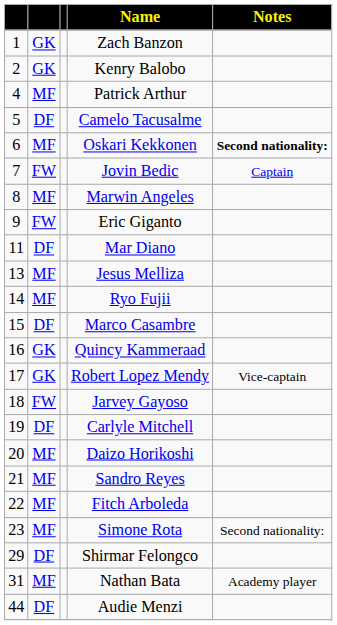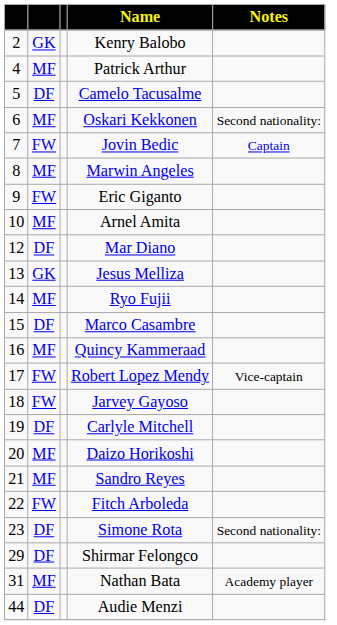 <table class="wikitable" style="text-align:center">
 <tr>
 <th style="background:#000000; color:#F8F500; text-align:center;"></th>
 <th style="background:#000000; color:#F8F500; text-align:center;"></th>
 <th style="background:#000000; color:#F8F500; text-align:center;"></th>
 <th style="background:#000000; color:#F8F500; text-align:center;">Name</th>
 <th style="background:#000000; color:#F8F500; text-align:center;">Notes</th>
-</tr>
-<tr>
-<td>1</td>
-<td><a href='#'>GK</a></td>
-<td></td>
-<td>Zach Banzon</td>
-<td></td>
 </tr>
 <tr>
 <td>2</td>
 <td><a href='#'>GK</a></td>
 <td></td>
 <td>Kenry Balobo</td>
 <td></td>
 </tr>
 <tr>
 <td>4</td>
 <td><a href='#'>MF</a></td>
 <td></td>
 <td>Patrick Arthur</td>
 <td></td>
 </tr>
 <tr>
 <td>5</td>
 <td><a href='#'>DF</a></td>
 <td></td>
 <td><a href='#'>Camelo Tacusalme</a></td>
 <td></td>
 </tr>
 <tr>
 <td>6</td>
 <td><a href='#'>MF</a></td>
 <td></td>
 <td><a href='#'>Oskari Kekkonen</a></td>
-<td><strong><small>Second nationality: </small></strong></td>
+<td><small>Second nationality: </small></td>
 </tr>
 <tr>
 <td>7</td>
 <td><a href='#'>FW</a></td>
 <td></td>
 <td><a href='#'>Jovin Bedic</a></td>
 <td><small><a href='#'>Captain</a></small></td>
 </tr>
 <tr>
 <td>8</td>
 <td><a href='#'>MF</a></td>
 <td></td>
 <td><a href='#'>Marwin Angeles</a></td>
 <td></td>
 </tr>
 <tr>
 <td>9</td>
 <td><a href='#'>FW</a></td>
 <td></td>
 <td>Eric Giganto</td>
 <td></td>
 </tr>
 <tr>
-<td>11</td>
+<td>10</td>
+<td><a href='#'>MF</a></td>
+<td></td>
+<td>Arnel Amita</td>
+<td></td>
+</tr>
+<tr>
+<td>12</td>
 <td><a href='#'>DF</a></td>
 <td></td>
 <td><a href='#'>Mar Diano</a></td>
 <td></td>
 </tr>
 <tr>
 <td>13</td>
-<td><a href='#'>MF</a></td>
+<td><a href='#'>GK</a></td>
 <td></td>
 <td><a href='#'>Jesus Melliza</a></td>
 <td></td>
 </tr>
 <tr>
 <td>14</td>
 <td><a href='#'>MF</a></td>
 <td></td>
 <td><a href='#'>Ryo Fujii</a></td>
 <td></td>
 </tr>
 <tr>
 <td>15</td>
 <td><a href='#'>DF</a></td>
 <td></td>
 <td><a href='#'>Marco Casambre</a></td>
 </tr>
 <tr>
 <td>16</td>
-<td><a href='#'>GK</a></td>
+<td><a href='#'>MF</a></td>
 <td></td>
 <td><a href='#'>Quincy Kammeraad</a></td>
 <td></td>
 </tr>
 <tr>
 <td>17</td>
-<td><a href='#'>GK</a></td>
+<td><a href='#'>FW</a></td>
 <td></td>
 <td><a href='#'>Robert Lopez Mendy</a></td>
 <td><small>Vice-captain</small></td>
 </tr>
 <tr>
 <td>18</td>
 <td><a href='#'>FW</a></td>
 <td></td>
 <td><a href='#'>Jarvey Gayoso</a></td>
 <td></td>
 </tr>
 <tr>
 <td>19</td>
 <td><a href='#'>DF</a></td>
 <td></td>
 <td><a href='#'>Carlyle Mitchell</a></td>
 <td></td>
 </tr>
 <tr>
 <td>20</td>
 <td><a href='#'>MF</a></td>
 <td></td>
 <td><a href='#'>Daizo Horikoshi</a></td>
 <td></td>
 </tr>
 <tr>
 <td>21</td>
 <td><a href='#'>MF</a></td>
 <td></td>
 <td><a href='#'>Sandro Reyes</a></td>
 <td></td>
 </tr>
 <tr>
 <td>22</td>
-<td><a href='#'>MF</a></td>
+<td><a href='#'>FW</a></td>
 <td></td>
 <td><a href='#'>Fitch Arboleda</a></td>
 <td></td>
 </tr>
 <tr>
 <td>23</td>
-<td><a href='#'>MF</a></td>
+<td><a href='#'>DF</a></td>
 <td></td>
 <td><a href='#'>Simone Rota</a></td>
 <td><small>Second nationality: </small></td>
 </tr>
 <tr>
 <td>29</td>
 <td><a href='#'>DF</a></td>
 <td></td>
 <td>Shirmar Felongco</td>
 <td></td>
 </tr>
 <tr>
 <td>31</td>
 <td><a href='#'>MF</a></td>
 <td></td>
 <td>Nathan Bata</td>
 <td><small>Academy player</small></td>
 </tr>
 <tr>
 <td>44</td>
 <td><a href='#'>DF</a></td>
 <td></td>
 <td>Audie Menzi</td>
 </tr>
 <tr>
 </tr>
 </table>
